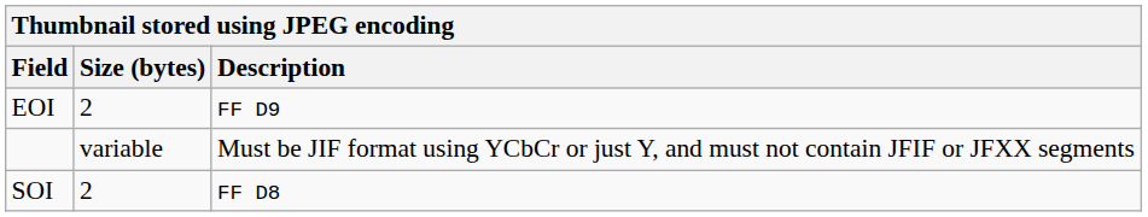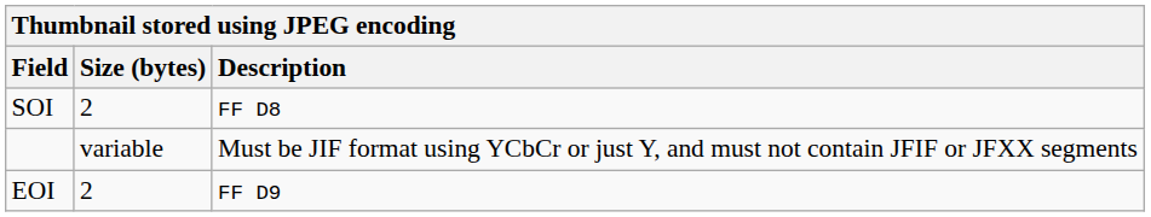 <table class="wikitable">
 <tr>
 <th colspan="3" style="text-align:left">Thumbnail stored using JPEG encoding</th>
 </tr>
 <tr>
 <th style="text-align:left">Field</th>
 <th style="text-align:left">Size (bytes)</th>
 <th style="text-align:left">Description</th>
 </tr>
 <tr>
-<td>EOI</td>
+<td>SOI</td>
 <td>2</td>
-<td><code>FF D9</code></td>
+<td><code>FF D8</code></td>
 </tr>
 <tr>
 <td></td>
 <td>variable</td>
 <td>Must be JIF format using YCbCr or just Y, and must not contain JFIF or JFXX segments</td>
 </tr>
 <tr>
-<td>SOI</td>
+<td>EOI</td>
 <td>2</td>
-<td><code>FF D8</code></td>
+<td><code>FF D9</code></td>
 </tr>
 </table>
